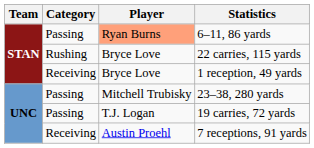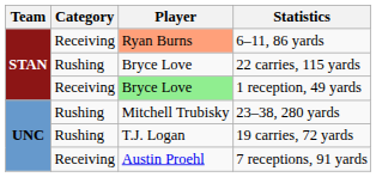 <table class="wikitable">
 <tr>
 <th>Team</th>
 <th>Category</th>
 <th>Player</th>
 <th>Statistics</th>
 </tr>
 <tr>
 <td rowspan=3 style="background:#8c1515; color:#ffffff; text-align:center;"><strong>STAN</strong></td>
-<td>Passing</td>
+<td>Receiving</td>
 <td style="background: lightsalmon;">Ryan Burns</td>
 <td>6–11, 86 yards</td>
 </tr>
 <tr>
 <td>Rushing</td>
 <td>Bryce Love</td>
 <td>22 carries, 115 yards</td>
 </tr>
 <tr>
 <td>Receiving</td>
-<td>Bryce Love</td>
+<td style="background: lightgreen;">Bryce Love</td>
 <td>1 reception, 49 yards</td>
 </tr>
 <tr>
 <td rowspan=3 style="background:#6699cc; color:#000000; text-align:center;"><strong>UNC</strong></td>
-<td>Passing</td>
+<td>Rushing</td>
 <td>Mitchell Trubisky</td>
 <td>23–38, 280 yards</td>
 </tr>
 <tr>
-<td>Passing</td>
+<td>Rushing</td>
 <td>T.J. Logan</td>
 <td>19 carries, 72 yards</td>
 </tr>
 <tr>
 <td>Receiving</td>
 <td><a href='#'>Austin Proehl</a></td>
 <td>7 receptions, 91 yards</td>
 </tr>
 </table>
